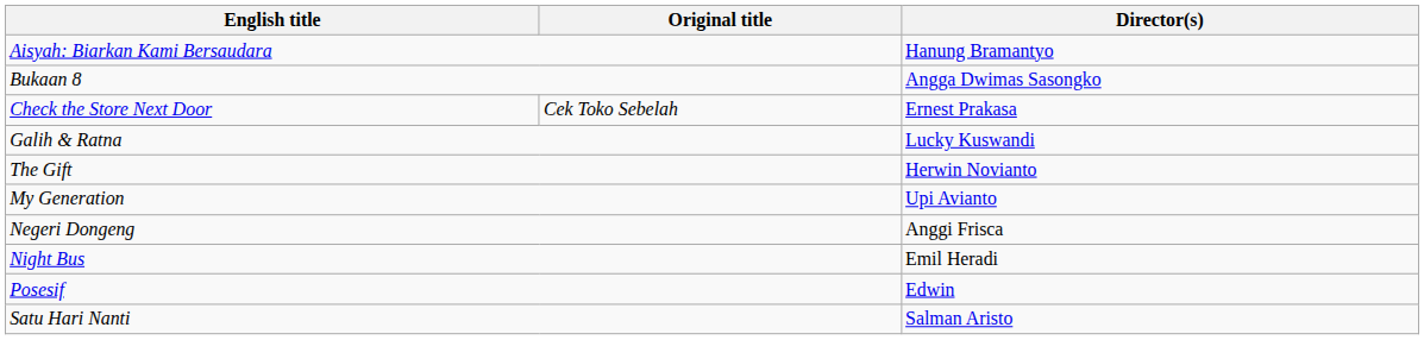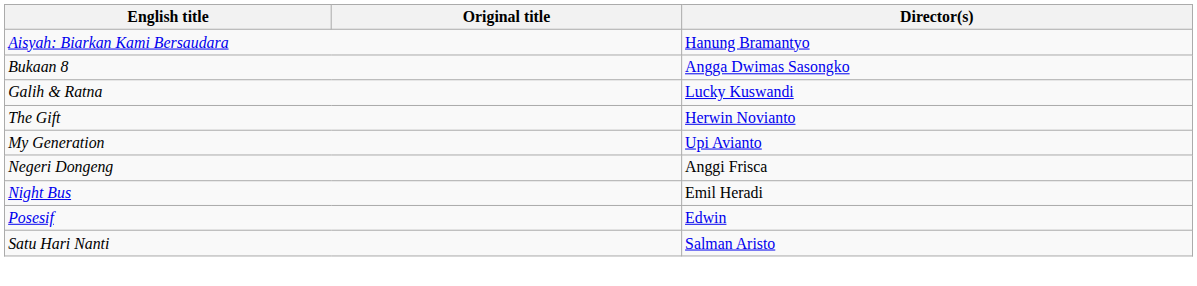 <table class="wikitable" style="width:95%; margin-bottom:2px">
 <tr>
 <th>English title</th>
 <th>Original title</th>
 <th>Director(s)</th>
 </tr>
 <tr>
 <td colspan="2"><em><a href='#'>Aisyah: Biarkan Kami Bersaudara</a></em></td>
 <td><a href='#'>Hanung Bramantyo</a></td>
 </tr>
 <tr>
 <td colspan="2"><em>Bukaan 8</em></td>
 <td><a href='#'>Angga Dwimas Sasongko</a></td>
-</tr>
-<tr>
-<td><em><a href='#'>Check the Store Next Door</a></em></td>
-<td><em>Cek Toko Sebelah</em></td>
-<td><a href='#'>Ernest Prakasa</a></td>
 </tr>
 <tr>
 <td colspan="2"><em>Galih & Ratna</em></td>
 <td><a href='#'>Lucky Kuswandi</a></td>
 </tr>
 <tr>
 <td colspan="2"><em>The Gift</em></td>
 <td><a href='#'>Herwin Novianto</a></td>
 </tr>
 <tr>
 <td colspan="2"><em>My Generation</em></td>
 <td><a href='#'>Upi Avianto</a></td>
 </tr>
 <tr>
 <td colspan="2"><em>Negeri Dongeng</em></td>
 <td>Anggi Frisca</td>
 </tr>
 <tr>
 <td colspan="2"><em><a href='#'>Night Bus</a></em></td>
 <td>Emil Heradi</td>
 </tr>
 <tr>
 <td colspan="2"><em><a href='#'>Posesif</a></em></td>
 <td><a href='#'>Edwin</a></td>
 </tr>
 <tr>
 <td colspan="2"><em>Satu Hari Nanti</em></td>
 <td><a href='#'>Salman Aristo</a></td>
 </tr>
 </table>
